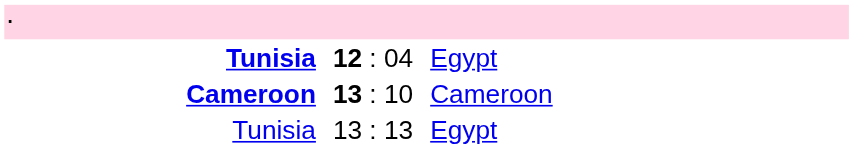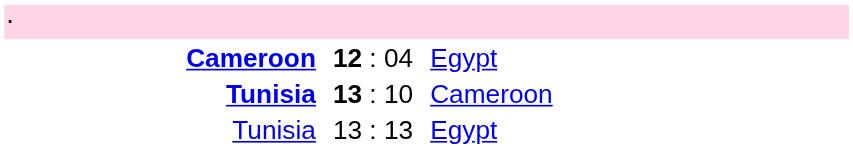 <table style="text-align:center; float:left; margin-right:1em;">
 <tr>
 <th width=30%></th>
 <th width=10%></th>
 <th width=30%></th>
 <th width=10%></th>
 </tr>
 <tr align="left" bgcolor=#ffd4e4>
 <td colspan=4>⋅</td>
 </tr>
 <tr>
-<td align="right"><strong><a href='#'>Tunisia</a></strong> </td>
+<td align="right"><strong><a href='#'>Cameroon</a></strong> </td>
 <td><strong>12</strong> : 04</td>
 <td align="left"> <a href='#'>Egypt</a></td>
 </tr>
 <tr>
-<td align="right"><strong><a href='#'>Cameroon</a></strong> </td>
+<td align="right"><strong><a href='#'>Tunisia</a></strong> </td>
 <td><strong>13</strong> : 10</td>
 <td align="left"> <a href='#'>Cameroon</a></td>
 </tr>
 <tr>
 <td align="right"><a href='#'>Tunisia</a> </td>
 <td>13 : 13</td>
 <td align="left"> <a href='#'>Egypt</a></td>
 </tr>
 <tr align="left" bgcolor=#ffd4e4>
 </tr>
 </table>
